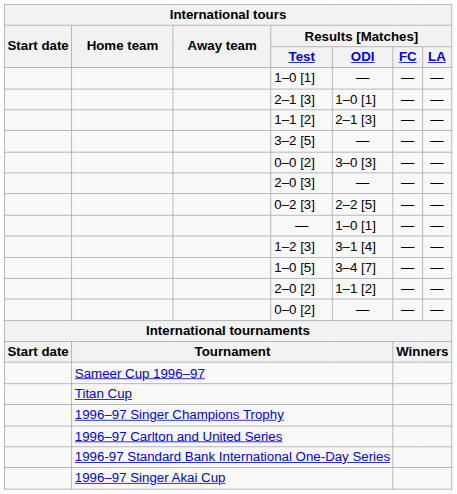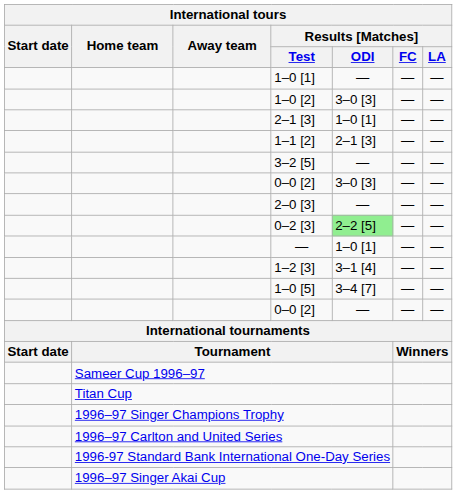 <table class="wikitable">
 <tr>
 <th colspan="7">International tours</th>
 </tr>
 <tr>
 <th rowspan="2">Start date</th>
 <th rowspan="2">Home team</th>
 <th rowspan="2">Away team</th>
 <th colspan="4">Results [Matches]</th>
 </tr>
 <tr>
 <th><a href='#'>Test</a></th>
 <th><a href='#'>ODI</a></th>
 <th><a href='#'>FC</a></th>
 <th><a href='#'>LA</a></th>
 </tr>
 <tr>
 <td><a href='#'></a></td>
 <td></td>
 <td></td>
 <td>1–0 [1]</td>
 <td ; style="text-align:center">—</td>
+<td ; style="text-align:center">—</td>
+<td ; style="text-align:center">—</td>
+</tr>
+<tr>
+<td><a href='#'></a></td>
+<td></td>
+<td></td>
+<td>1–0 [2]</td>
+<td>3–0 [3]</td>
 <td ; style="text-align:center">—</td>
 <td ; style="text-align:center">—</td>
 </tr>
 <tr>
 <td><a href='#'></a></td>
 <td></td>
 <td></td>
 <td>2–1 [3]</td>
 <td>1–0 [1]</td>
 <td ; style="text-align:center">—</td>
 <td ; style="text-align:center">—</td>
 </tr>
 <tr>
 <td><a href='#'></a></td>
 <td></td>
 <td></td>
 <td>1–1 [2]</td>
 <td>2–1 [3]</td>
 <td ; style="text-align:center">—</td>
 <td ; style="text-align:center">—</td>
 </tr>
 <tr>
 <td><a href='#'></a></td>
 <td></td>
 <td></td>
 <td>3–2 [5]</td>
 <td ; style="text-align:center">—</td>
 <td ; style="text-align:center">—</td>
 <td ; style="text-align:center">—</td>
 </tr>
 <tr>
 <td><a href='#'></a></td>
 <td></td>
 <td></td>
 <td>0–0 [2]</td>
 <td>3–0 [3]</td>
 <td ; style="text-align:center">—</td>
 <td ; style="text-align:center">—</td>
 </tr>
 <tr>
 <td><a href='#'></a></td>
 <td></td>
 <td></td>
 <td>2–0 [3]</td>
 <td ; style="text-align:center">—</td>
 <td ; style="text-align:center">—</td>
 <td ; style="text-align:center">—</td>
 </tr>
 <tr>
 <td><a href='#'></a></td>
 <td></td>
 <td></td>
 <td>0–2 [3]</td>
-<td>2–2 [5]</td>
+<td style="background: lightgreen;">2–2 [5]</td>
 <td ; style="text-align:center">—</td>
 <td ; style="text-align:center">—</td>
 </tr>
 <tr>
 <td><a href='#'></a></td>
 <td></td>
 <td></td>
 <td ; style="text-align:center">—</td>
 <td>1–0 [1]</td>
 <td ; style="text-align:center">—</td>
 <td ; style="text-align:center">—</td>
 </tr>
 <tr>
 <td><a href='#'></a></td>
 <td></td>
 <td></td>
 <td>1–2 [3]</td>
 <td>3–1 [4]</td>
 <td ; style="text-align:center">—</td>
 <td ; style="text-align:center">—</td>
 </tr>
 <tr>
 <td><a href='#'></a></td>
 <td></td>
 <td></td>
 <td>1–0 [5]</td>
 <td>3–4 [7]</td>
-<td ; style="text-align:center">—</td>
-<td ; style="text-align:center">—</td>
-</tr>
-<tr>
-<td><a href='#'></a></td>
-<td></td>
-<td></td>
-<td>2–0 [2]</td>
-<td>1–1 [2]</td>
 <td ; style="text-align:center">—</td>
 <td ; style="text-align:center">—</td>
 </tr>
 <tr>
 <td><a href='#'></a></td>
 <td></td>
 <td></td>
 <td>0–0 [2]</td>
 <td ; style="text-align:center">—</td>
 <td ; style="text-align:center">—</td>
 <td ; style="text-align:center">—</td>
 </tr>
 <tr>
 <th colspan="7">International tournaments</th>
 </tr>
 <tr>
 <th>Start date</th>
 <th colspan="4">Tournament</th>
 <th colspan="2">Winners</th>
 </tr>
 <tr>
 <td><a href='#'></a></td>
 <td colspan="4"> <a href='#'>Sameer Cup 1996–97</a></td>
 <td colspan="2"></td>
 </tr>
 <tr>
 <td><a href='#'></a></td>
 <td colspan="4"> <a href='#'>Titan Cup</a></td>
 <td colspan="2"></td>
 </tr>
 <tr>
 <td><a href='#'></a></td>
 <td colspan="4"> <a href='#'>1996–97 Singer Champions Trophy</a></td>
 <td colspan="2"></td>
 </tr>
 <tr>
 <td><a href='#'></a></td>
 <td colspan="4"> <a href='#'>1996–97 Carlton and United Series</a></td>
 <td colspan="2"></td>
 </tr>
 <tr>
 <td><a href='#'></a></td>
 <td colspan="4"> <a href='#'>1996-97 Standard Bank International One-Day Series</a></td>
 <td colspan="2"></td>
 </tr>
 <tr>
 <td><a href='#'></a></td>
 <td colspan="4"> <a href='#'>1996–97 Singer Akai Cup</a></td>
 <td colspan="2"></td>
 </tr>
 </table>
